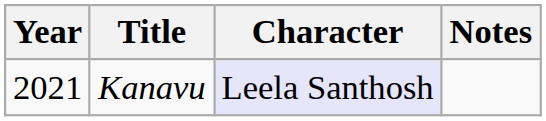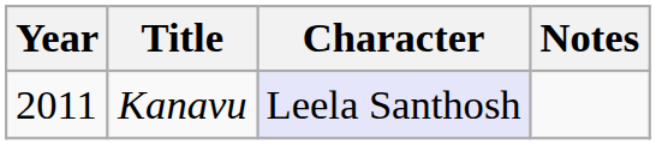 <table class="wikitable sortable">
 <tr>
 <th>Year</th>
 <th>Title</th>
 <th>Character</th>
 <th class="unsortable">Notes</th>
 </tr>
 <tr>
-<td>2021</td>
+<td>2011</td>
 <td><em>Kanavu</em></td>
 <td style="background: lavender;">Leela Santhosh</td>
 <td></td>
 </tr>
 </table>
